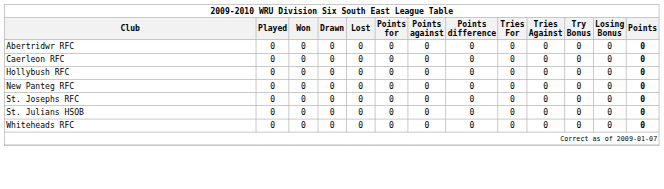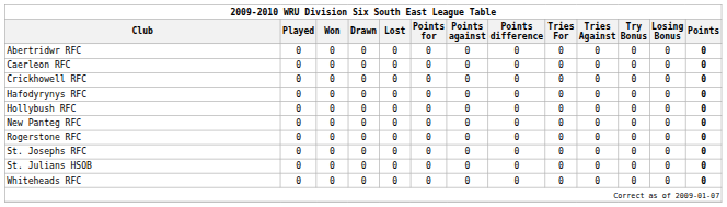 <table class="wikitable" style="float:left; margin-right:15px; text-align: center;">
 <tr>
 <td colspan="13" bgcolor="#FFFFFF" cellpadding="0" cellspacing="0"><strong>2009-2010 WRU Division Six South East League Table</strong></td>
 </tr>
 <tr>
 <th bgcolor="#efefef" width="400">Club</th>
 <th bgcolor="#efefef" width="40">Played</th>
 <th bgcolor="#efefef" width="40">Won</th>
 <th bgcolor="#efefef" width="40">Drawn</th>
 <th bgcolor="#efefef" width="40">Lost</th>
 <th bgcolor="#efefef" width="40">Points for</th>
 <th bgcolor="#efefef" width="40">Points against</th>
 <th bgcolor="#efefef" width="40">Points difference</th>
 <th bgcolor="#efefef" width="40">Tries For</th>
 <th bgcolor="#efefef" width="40">Tries Against</th>
 <th bgcolor="#efefef" width="40">Try Bonus</th>
 <th bgcolor="#efefef" width="40">Losing Bonus</th>
 <th bgcolor="#efefef" width="40">Points</th>
 </tr>
 <tr bgcolor=#ffffff align=center>
 <td align=left>Abertridwr RFC</td>
 <td>0</td>
 <td>0</td>
 <td>0</td>
 <td>0</td>
 <td>0</td>
 <td>0</td>
 <td>0</td>
 <td>0</td>
 <td>0</td>
 <td>0</td>
 <td>0</td>
 <td><strong>0</strong></td>
 </tr>
 <tr bgcolor=#ffffff align=center>
 <td align=left>Caerleon RFC</td>
 <td>0</td>
 <td>0</td>
 <td>0</td>
 <td>0</td>
 <td>0</td>
 <td>0</td>
 <td>0</td>
 <td>0</td>
 <td>0</td>
 <td>0</td>
 <td>0</td>
 <td><strong>0</strong></td>
 </tr>
 <tr bgcolor=#ffffff align=center>
+<td align=left>Crickhowell RFC</td>
+<td>0</td>
+<td>0</td>
+<td>0</td>
+<td>0</td>
+<td>0</td>
+<td>0</td>
+<td>0</td>
+<td>0</td>
+<td>0</td>
+<td>0</td>
+<td>0</td>
+<td><strong>0</strong></td>
+</tr>
+<tr bgcolor=#ffffff align=center>
+<td align=left>Hafodyrynys RFC</td>
+<td>0</td>
+<td>0</td>
+<td>0</td>
+<td>0</td>
+<td>0</td>
+<td>0</td>
+<td>0</td>
+<td>0</td>
+<td>0</td>
+<td>0</td>
+<td>0</td>
+<td><strong>0</strong></td>
+</tr>
+<tr bgcolor=#ffffff align=center>
 <td align=left>Hollybush RFC</td>
 <td>0</td>
 <td>0</td>
 <td>0</td>
 <td>0</td>
 <td>0</td>
 <td>0</td>
 <td>0</td>
 <td>0</td>
 <td>0</td>
 <td>0</td>
 <td>0</td>
 <td><strong>0</strong></td>
 </tr>
 <tr bgcolor=#ffffff align=center>
 <td align=left>New Panteg RFC</td>
+<td>0</td>
+<td>0</td>
+<td>0</td>
+<td>0</td>
+<td>0</td>
+<td>0</td>
+<td>0</td>
+<td>0</td>
+<td>0</td>
+<td>0</td>
+<td>0</td>
+<td><strong>0</strong></td>
+</tr>
+<tr bgcolor=#ffffff align=center>
+<td align=left>Rogerstone RFC</td>
 <td>0</td>
 <td>0</td>
 <td>0</td>
 <td>0</td>
 <td>0</td>
 <td>0</td>
 <td>0</td>
 <td>0</td>
 <td>0</td>
 <td>0</td>
 <td>0</td>
 <td><strong>0</strong></td>
 </tr>
 <tr bgcolor=#ffffff align=center>
 <td align=left>St. Josephs RFC</td>
 <td>0</td>
 <td>0</td>
 <td>0</td>
 <td>0</td>
 <td>0</td>
 <td>0</td>
 <td>0</td>
 <td>0</td>
 <td>0</td>
 <td>0</td>
 <td>0</td>
 <td><strong>0</strong></td>
 </tr>
 <tr bgcolor=#ffffff align=center>
 <td align=left>St. Julians HSOB</td>
 <td>0</td>
 <td>0</td>
 <td>0</td>
 <td>0</td>
 <td>0</td>
 <td>0</td>
 <td>0</td>
 <td>0</td>
 <td>0</td>
 <td>0</td>
 <td>0</td>
 <td><strong>0</strong></td>
 </tr>
 <tr bgcolor=#ffffff align=center>
 <td align=left>Whiteheads RFC</td>
 <td>0</td>
 <td>0</td>
 <td>0</td>
 <td>0</td>
 <td>0</td>
 <td>0</td>
 <td>0</td>
 <td>0</td>
 <td>0</td>
 <td>0</td>
 <td>0</td>
 <td><strong>0</strong></td>
 </tr>
 <tr>
 <td colspan="13" align="right" bgcolor="#FFFFFF" cellpadding="0" cellspacing="0"><small>Correct as of 2009-01-07</small></td>
 </tr>
 <tr>
 </tr>
 </table>
